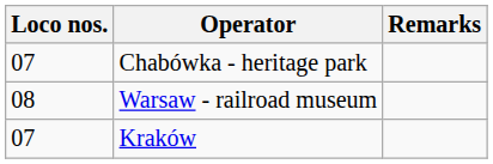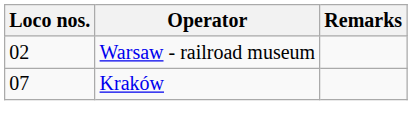 <table class="wikitable">
 <tr>
 <th>Loco nos.</th>
 <th>Operator</th>
 <th>Remarks</th>
 </tr>
 <tr>
-<td>07</td>
-<td>Chabówka - heritage park</td>
-<td></td>
-</tr>
-<tr>
-<td>08</td>
+<td>02</td>
 <td><a href='#'>Warsaw</a> - railroad museum</td>
 <td></td>
 </tr>
 <tr>
 <td>07</td>
 <td><a href='#'>Kraków</a></td>
 <td></td>
 </tr>
 </table>
